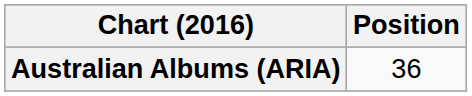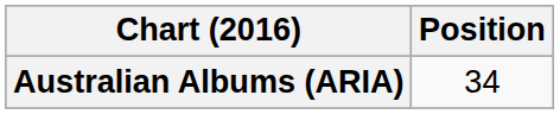 <table class="wikitable plainrowheaders" style="text-align:center">
 <tr>
 <th scope="col">Chart (2016)</th>
 <th scope="col">Position</th>
 </tr>
 <tr>
 <th scope="row">Australian Albums (ARIA)</th>
-<td>36</td>
+<td>34</td>
 </tr>
 </table>
